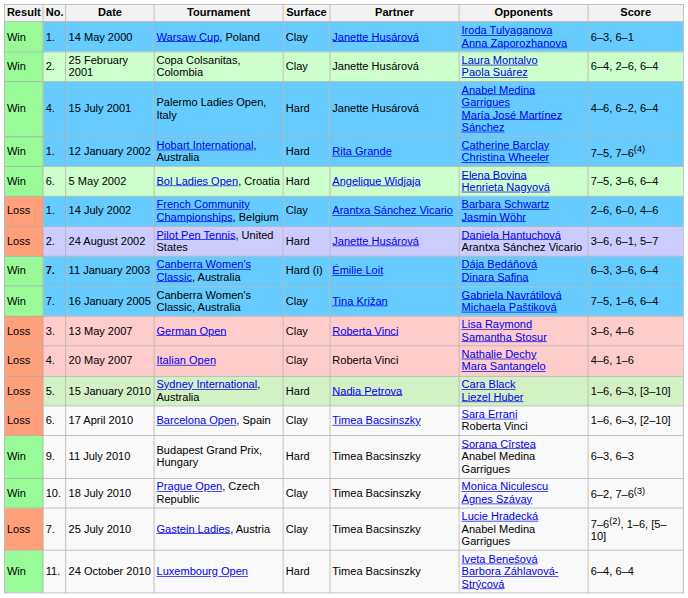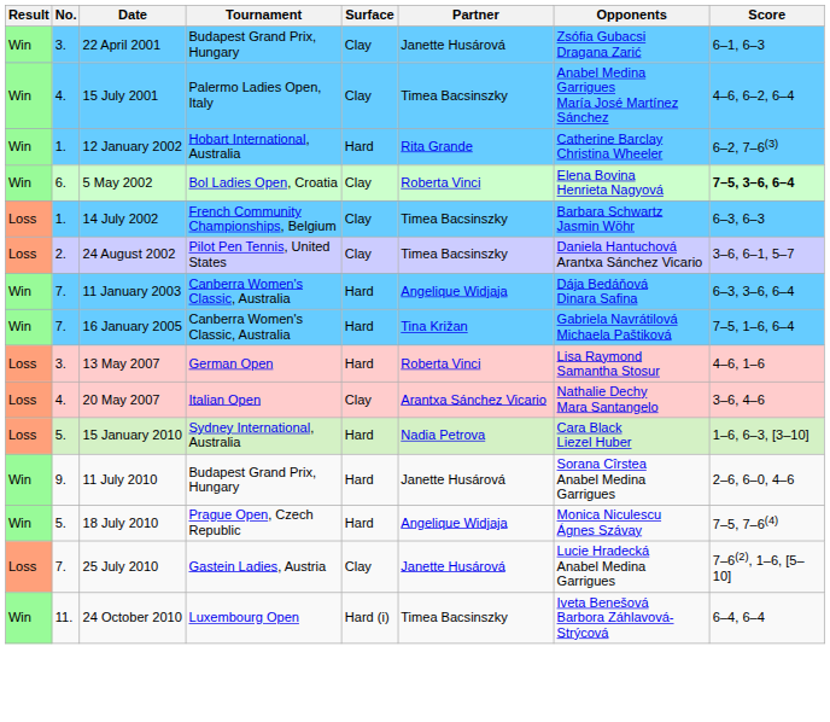 <table class="sortable wikitable">
 <tr>
 <th style="width:40px">Result</th>
 <th style="width:25px">No.</th>
 <th style="width:120px">Date</th>
 <th style="width:180px">Tournament</th>
 <th style="width:60px">Surface</th>
 <th style="width:180px">Partner</th>
 <th style="width:180px">Opponents</th>
 <th style="width:130px" class="unsortable">Score</th>
 </tr>
 <tr style="background:#6cf;">
 <td style="background:#98fb98;">Win</td>
-<td>1.</td>
-<td>14 May 2000</td>
-<td><a href='#'>Warsaw Cup</a>, Poland</td>
-<td>Clay</td>
-<td> <a href='#'>Janette Husárová</a></td>
-<td> <a href='#'>Iroda Tulyaganova</a> <br>  <a href='#'>Anna Zaporozhanova</a></td>
-<td>6–3, 6–1</td>
-</tr>
-<tr style="background:#cfc;">
-<td style="background:#98fb98;">Win</td>
-<td>2.</td>
-<td>25 February 2001</td>
-<td>Copa Colsanitas, Colombia</td>
+<td>3.</td>
+<td>22 April 2001</td>
+<td>Budapest Grand Prix, Hungary</td>
 <td>Clay</td>
 <td> Janette Husárová</td>
-<td> <a href='#'>Laura Montalvo</a> <br>  <a href='#'>Paola Suárez</a></td>
-<td>6–4, 2–6, 6–4</td>
+<td> <a href='#'>Zsófia Gubacsi</a> <br>  <a href='#'>Dragana Zarić</a></td>
+<td>6–1, 6–3</td>
 </tr>
 <tr style="background:#6cf;">
 <td style="background:#98fb98;">Win</td>
 <td>4.</td>
 <td>15 July 2001</td>
 <td>Palermo Ladies Open, Italy</td>
-<td>Hard</td>
-<td> Janette Husárová</td>
+<td>Clay</td>
+<td> Timea Bacsinszky</td>
 <td> <a href='#'>Anabel Medina Garrigues</a> <br>  <a href='#'>María José Martínez Sánchez</a></td>
 <td>4–6, 6–2, 6–4</td>
 </tr>
 <tr style="background:#6cf;">
 <td style="background:#98fb98;">Win</td>
 <td>1.</td>
 <td>12 January 2002</td>
 <td><a href='#'>Hobart International</a>, Australia</td>
 <td>Hard</td>
 <td> <a href='#'>Rita Grande</a></td>
 <td> <a href='#'>Catherine Barclay</a> <br>  <a href='#'>Christina Wheeler</a></td>
-<td>7–5, 7–6<sup>(4)</sup></td>
+<td>6–2, 7–6<sup>(3)</sup></td>
 </tr>
 <tr style="background:#cfc;">
 <td style="background:#98fb98;">Win</td>
 <td>6.</td>
 <td>5 May 2002</td>
 <td><a href='#'>Bol Ladies Open</a>, Croatia</td>
-<td>Hard</td>
-<td> <a href='#'>Angelique Widjaja</a></td>
+<td>Clay</td>
+<td> <a href='#'>Roberta Vinci</a></td>
 <td> <a href='#'>Elena Bovina</a> <br>  <a href='#'>Henrieta Nagyová</a></td>
-<td>7–5, 3–6, 6–4</td>
+<td><strong>7–5, 3–6, 6–4</strong></td>
 </tr>
 <tr style="background:#6cf;">
 <td style="background:#ffa07a;">Loss</td>
 <td>1.</td>
 <td>14 July 2002</td>
 <td><a href='#'>French Community Championships</a>, Belgium</td>
 <td>Clay</td>
-<td> <a href='#'>Arantxa Sánchez Vicario</a></td>
+<td> Timea Bacsinszky</td>
 <td> <a href='#'>Barbara Schwartz</a> <br>  <a href='#'>Jasmin Wöhr</a></td>
-<td>2–6, 6–0, 4–6</td>
+<td>6–3, 6–3</td>
 </tr>
 <tr style="background:#ccf;">
 <td style="background:#ffa07a;">Loss</td>
 <td>2.</td>
 <td>24 August 2002</td>
 <td><a href='#'>Pilot Pen Tennis</a>, United States</td>
-<td>Hard</td>
-<td> <a href='#'>Janette Husárová</a></td>
+<td>Clay</td>
+<td> Timea Bacsinszky</td>
 <td> <a href='#'>Daniela Hantuchová</a> <br>  Arantxa Sánchez Vicario</td>
 <td>3–6, 6–1, 5–7</td>
 </tr>
 <tr style="background:#6cf;">
 <td style="background:#98fb98;">Win</td>
-<td><strong>7.</strong></td>
+<td>7.</td>
 <td>11 January 2003</td>
 <td><a href='#'>Canberra Women's Classic</a>, Australia</td>
-<td>Hard (i)</td>
-<td> <a href='#'>Émilie Loit</a></td>
+<td>Hard</td>
+<td> <a href='#'>Angelique Widjaja</a></td>
 <td> <a href='#'>Dája Bedáňová</a> <br>  <a href='#'>Dinara Safina</a></td>
 <td>6–3, 3–6, 6–4</td>
 </tr>
 <tr style="background:#6cf;">
 <td style="background:#98fb98;">Win</td>
 <td>7.</td>
 <td>16 January 2005</td>
 <td>Canberra Women's Classic, Australia</td>
-<td>Clay</td>
+<td>Hard</td>
 <td> <a href='#'>Tina Križan</a></td>
 <td> <a href='#'>Gabriela Navrátilová</a> <br>  <a href='#'>Michaela Paštiková</a></td>
 <td>7–5, 1–6, 6–4</td>
 </tr>
 <tr bgcolor="#ffcccc">
 <td style="background:#ffa07a;">Loss</td>
 <td>3.</td>
 <td>13 May 2007</td>
 <td><a href='#'>German Open</a></td>
-<td>Clay</td>
+<td>Hard</td>
 <td> <a href='#'>Roberta Vinci</a></td>
 <td> <a href='#'>Lisa Raymond</a> <br>  <a href='#'>Samantha Stosur</a></td>
-<td>3–6, 4–6</td>
+<td>4–6, 1–6</td>
 </tr>
 <tr bgcolor="#ffcccc">
 <td style="background:#ffa07a;">Loss</td>
 <td>4.</td>
 <td>20 May 2007</td>
 <td><a href='#'>Italian Open</a></td>
 <td>Clay</td>
-<td> Roberta Vinci</td>
+<td> <a href='#'>Arantxa Sánchez Vicario</a></td>
 <td> <a href='#'>Nathalie Dechy</a> <br>  <a href='#'>Mara Santangelo</a></td>
-<td>4–6, 1–6</td>
+<td>3–6, 4–6</td>
 </tr>
 <tr style="background:#d4f1c5;">
 <td style="background:#ffa07a;">Loss</td>
 <td>5.</td>
 <td>15 January 2010</td>
 <td><a href='#'>Sydney International</a>, Australia</td>
 <td>Hard</td>
 <td> <a href='#'>Nadia Petrova</a></td>
 <td> <a href='#'>Cara Black</a> <br>  <a href='#'>Liezel Huber</a></td>
 <td>1–6, 6–3, [3–10]</td>
 </tr>
 <tr>
-<td style="background:#ffa07a;">Loss</td>
-<td>6.</td>
-<td>17 April 2010</td>
-<td><a href='#'>Barcelona Open</a>, Spain</td>
-<td>Clay</td>
-<td> <a href='#'>Timea Bacsinszky</a></td>
-<td> <a href='#'>Sara Errani</a> <br>  Roberta Vinci</td>
-<td>1–6, 6–3, [2–10]</td>
-</tr>
-<tr>
 <td style="background:#98fb98;">Win</td>
 <td>9.</td>
 <td>11 July 2010</td>
 <td>Budapest Grand Prix, Hungary</td>
 <td>Hard</td>
-<td> Timea Bacsinszky</td>
+<td> Janette Husárová</td>
 <td> <a href='#'>Sorana Cîrstea</a> <br>  Anabel Medina Garrigues</td>
-<td>6–3, 6–3</td>
+<td>2–6, 6–0, 4–6</td>
 </tr>
 <tr>
 <td style="background:#98fb98;">Win</td>
-<td>10.</td>
+<td>5.</td>
 <td>18 July 2010</td>
 <td><a href='#'>Prague Open</a>, Czech Republic</td>
-<td>Clay</td>
-<td> Timea Bacsinszky</td>
+<td>Hard</td>
+<td> <a href='#'>Angelique Widjaja</a></td>
 <td> <a href='#'>Monica Niculescu</a> <br>  <a href='#'>Ágnes Szávay</a></td>
-<td>6–2, 7–6<sup>(3)</sup></td>
+<td>7–5, 7–6<sup>(4)</sup></td>
 </tr>
 <tr>
 <td style="background:#ffa07a;">Loss</td>
 <td>7.</td>
 <td>25 July 2010</td>
 <td><a href='#'>Gastein Ladies</a>, Austria</td>
 <td>Clay</td>
-<td> Timea Bacsinszky</td>
+<td> <a href='#'>Janette Husárová</a></td>
 <td> <a href='#'>Lucie Hradecká</a> <br>  Anabel Medina Garrigues</td>
 <td>7–6<sup>(2)</sup>, 1–6, [5–10]</td>
 </tr>
 <tr>
 <td style="background:#98fb98;">Win</td>
 <td>11.</td>
 <td>24 October 2010</td>
 <td><a href='#'>Luxembourg Open</a></td>
-<td>Hard</td>
+<td>Hard (i)</td>
 <td> Timea Bacsinszky</td>
 <td> <a href='#'>Iveta Benešová</a> <br>  <a href='#'>Barbora Záhlavová-Strýcová</a></td>
 <td>6–4, 6–4</td>
 </tr>
 </table>
